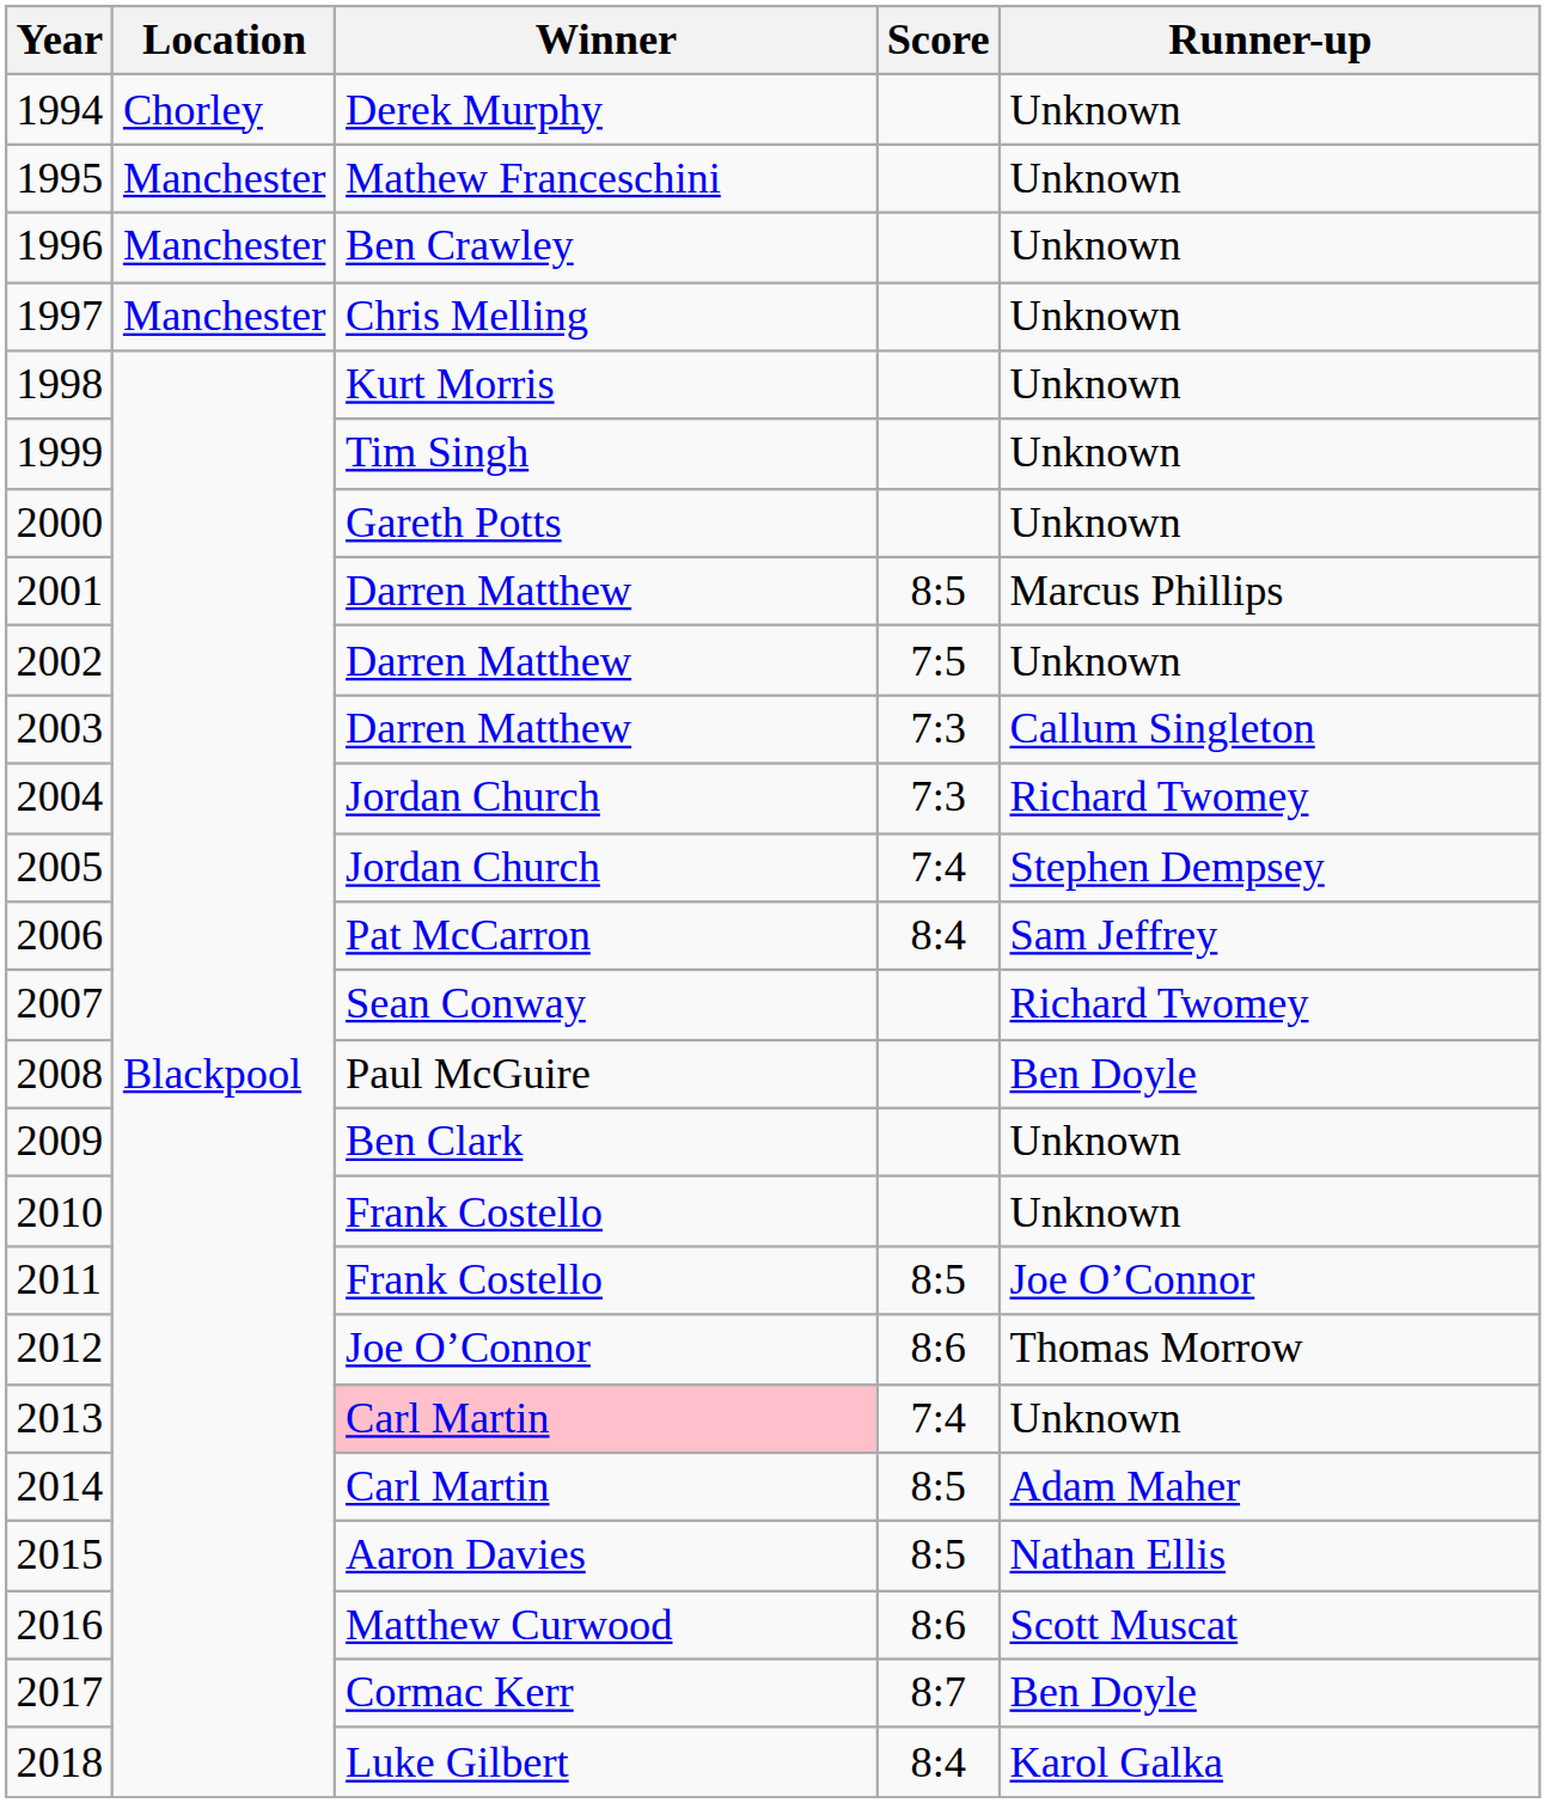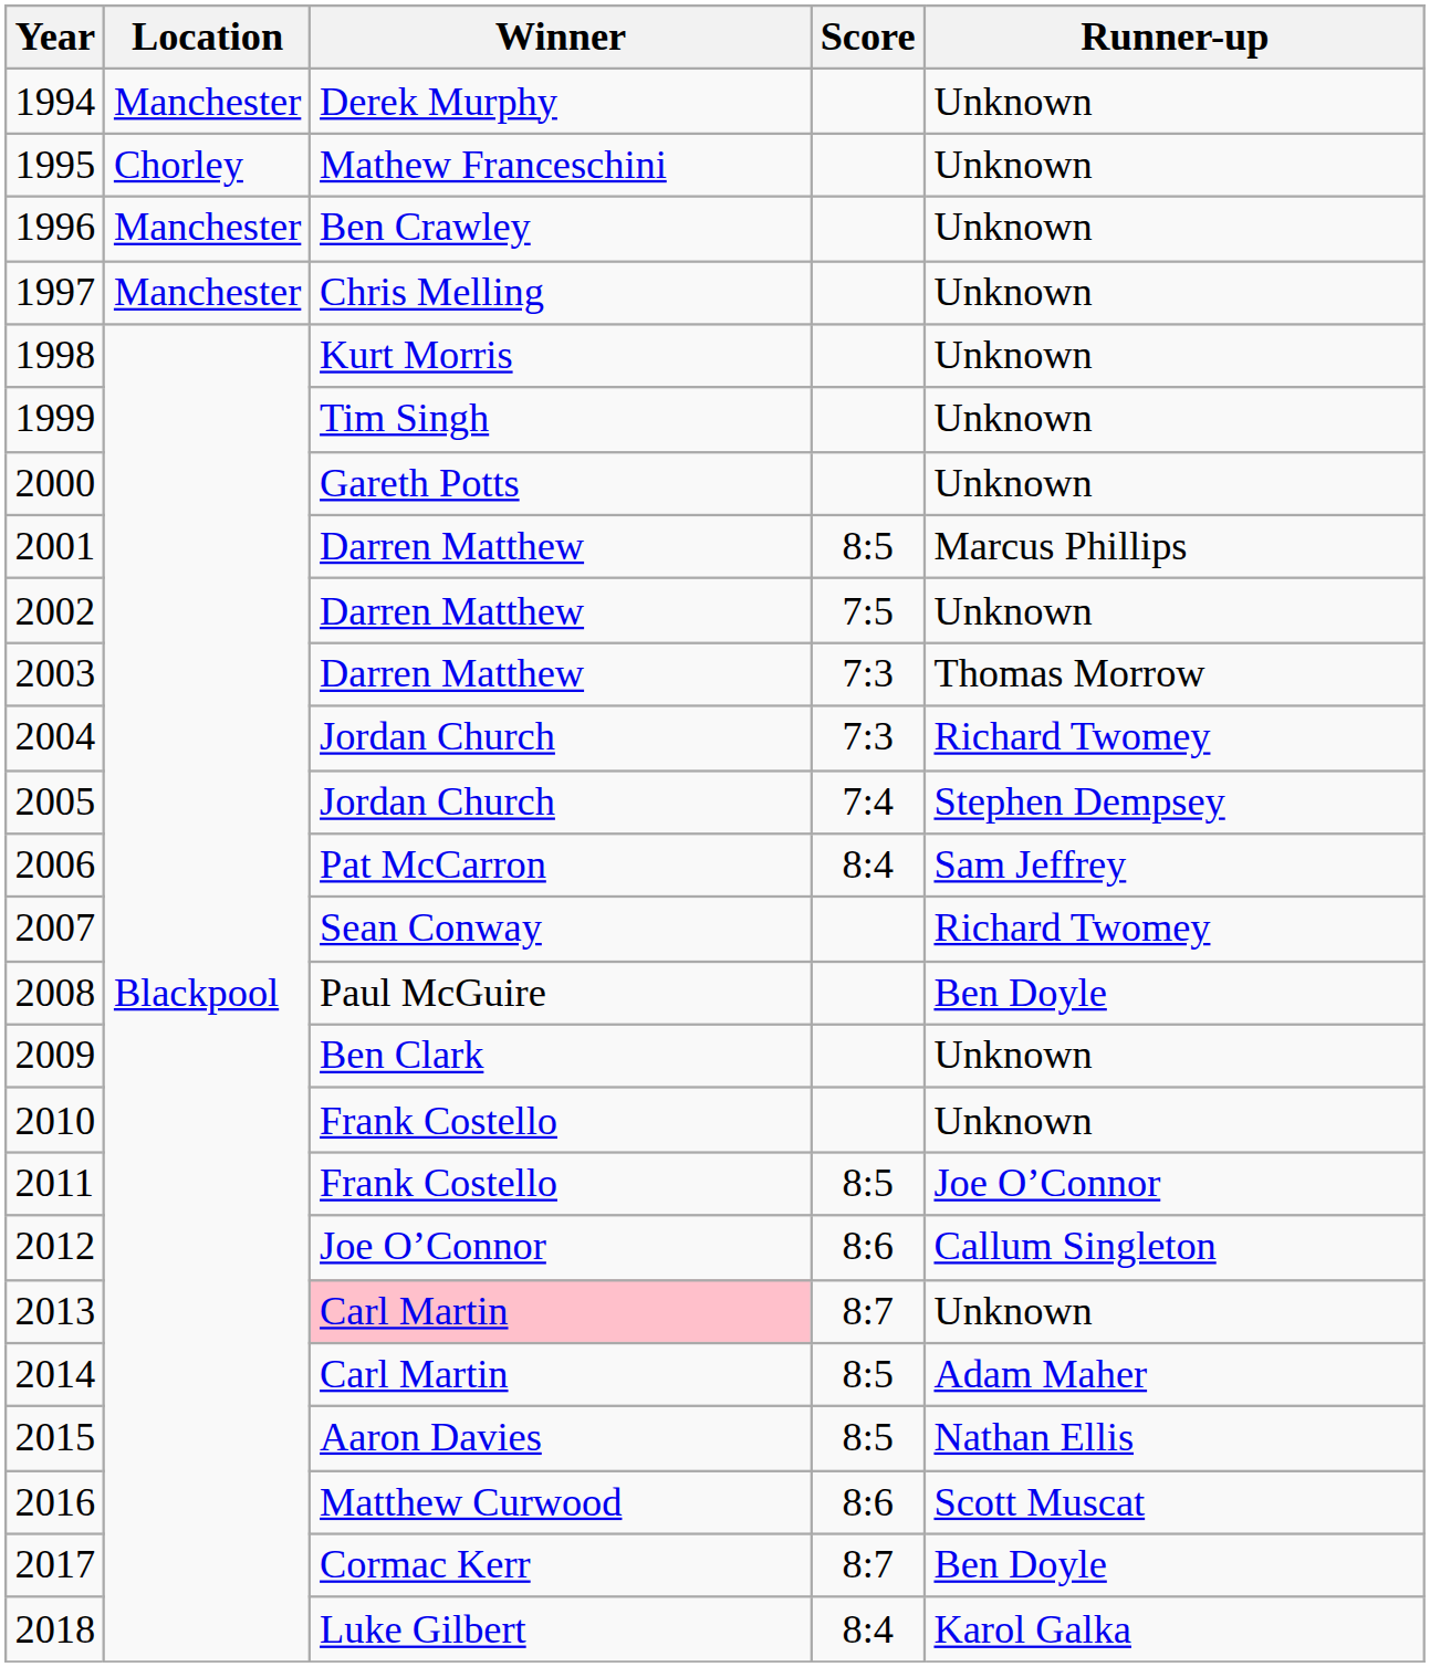 <table class="wikitable">
 <tr>
 <th>Year</th>
 <th>Location</th>
 <th style="width:12em">Winner</th>
 <th>Score</th>
 <th style="width:12em">Runner-up</th>
 </tr>
 <tr>
 <td>1994</td>
-<td> <a href='#'>Chorley</a></td>
+<td> <a href='#'>Manchester</a></td>
 <td> <a href='#'>Derek Murphy</a></td>
 <td></td>
 <td>Unknown</td>
 </tr>
 <tr>
 <td>1995</td>
-<td> <a href='#'>Manchester</a></td>
+<td> <a href='#'>Chorley</a></td>
 <td> <a href='#'>Mathew Franceschini</a></td>
 <td></td>
 <td>Unknown</td>
 </tr>
 <tr>
 <td>1996</td>
 <td> <a href='#'>Manchester</a></td>
 <td> <a href='#'>Ben Crawley</a></td>
 <td></td>
 <td>Unknown</td>
 </tr>
 <tr>
 <td>1997</td>
 <td> <a href='#'>Manchester</a></td>
 <td> <a href='#'>Chris Melling</a></td>
 <td></td>
 <td>Unknown</td>
 </tr>
 <tr>
 <td>1998</td>
 <td rowspan="21"> <a href='#'>Blackpool</a></td>
 <td> <a href='#'>Kurt Morris</a></td>
 <td></td>
 <td>Unknown</td>
 </tr>
 <tr>
 <td>1999</td>
 <td> <a href='#'>Tim Singh</a></td>
 <td></td>
 <td>Unknown</td>
 </tr>
 <tr>
 <td>2000</td>
 <td> <a href='#'>Gareth Potts</a></td>
 <td></td>
 <td>Unknown</td>
 </tr>
 <tr>
 <td>2001</td>
 <td> <a href='#'>Darren Matthew</a></td>
 <td style="text-align:center">8:5</td>
 <td> Marcus Phillips</td>
 </tr>
 <tr>
 <td>2002</td>
 <td> <a href='#'>Darren Matthew</a></td>
 <td style="text-align:center">7:5</td>
 <td>Unknown</td>
 </tr>
 <tr>
 <td>2003</td>
 <td> <a href='#'>Darren Matthew</a></td>
 <td style="text-align:center">7:3</td>
-<td> <a href='#'>Callum Singleton</a></td>
+<td> Thomas Morrow</td>
 </tr>
 <tr>
 <td>2004</td>
 <td> <a href='#'>Jordan Church</a></td>
 <td style="text-align:center">7:3</td>
 <td> <a href='#'>Richard Twomey</a></td>
 </tr>
 <tr>
 <td>2005</td>
 <td> <a href='#'>Jordan Church</a></td>
 <td style="text-align:center">7:4</td>
 <td> <a href='#'>Stephen Dempsey</a></td>
 </tr>
 <tr>
 <td>2006</td>
 <td> <a href='#'>Pat McCarron</a></td>
 <td style="text-align:center">8:4</td>
 <td> <a href='#'>Sam Jeffrey</a></td>
 </tr>
 <tr>
 <td>2007</td>
 <td> <a href='#'>Sean Conway</a></td>
 <td></td>
 <td> <a href='#'>Richard Twomey</a></td>
 </tr>
 <tr>
 <td>2008</td>
 <td> Paul McGuire</td>
 <td></td>
 <td> <a href='#'>Ben Doyle</a></td>
 </tr>
 <tr>
 <td>2009</td>
 <td> <a href='#'>Ben Clark</a></td>
 <td></td>
 <td>Unknown</td>
 </tr>
 <tr>
 <td>2010</td>
 <td> <a href='#'>Frank Costello</a></td>
 <td></td>
 <td>Unknown</td>
 </tr>
 <tr>
 <td>2011</td>
 <td> <a href='#'>Frank Costello</a></td>
 <td style="text-align:center">8:5</td>
 <td> <a href='#'>Joe O’Connor</a></td>
 </tr>
 <tr>
 <td>2012</td>
 <td> <a href='#'>Joe O’Connor</a></td>
 <td style="text-align:center">8:6</td>
-<td> Thomas Morrow</td>
+<td> <a href='#'>Callum Singleton</a></td>
 </tr>
 <tr>
 <td>2013</td>
 <td style="background: pink;"> <a href='#'>Carl Martin</a></td>
-<td style="text-align:center">7:4</td>
+<td style="text-align:center">8:7</td>
 <td>Unknown</td>
 </tr>
 <tr>
 <td>2014</td>
 <td> <a href='#'>Carl Martin</a></td>
 <td style="text-align:center">8:5</td>
 <td> <a href='#'>Adam Maher</a></td>
 </tr>
 <tr>
 <td>2015</td>
 <td> <a href='#'>Aaron Davies</a></td>
 <td style="text-align:center">8:5</td>
 <td> <a href='#'>Nathan Ellis</a></td>
 </tr>
 <tr>
 <td>2016</td>
 <td> <a href='#'>Matthew Curwood</a></td>
 <td style="text-align:center">8:6</td>
 <td> <a href='#'>Scott Muscat</a></td>
 </tr>
 <tr>
 <td>2017</td>
 <td> <a href='#'>Cormac Kerr</a></td>
 <td style="text-align:center">8:7</td>
 <td> <a href='#'>Ben Doyle</a></td>
 </tr>
 <tr>
 <td>2018</td>
 <td> <a href='#'>Luke Gilbert</a></td>
 <td style="text-align:center">8:4</td>
 <td> <a href='#'>Karol Galka</a></td>
 </tr>
 </table>
